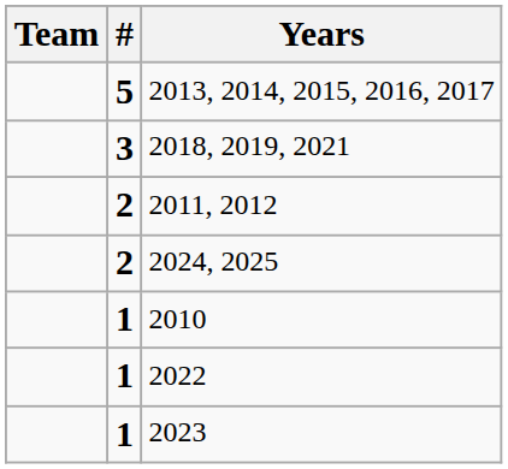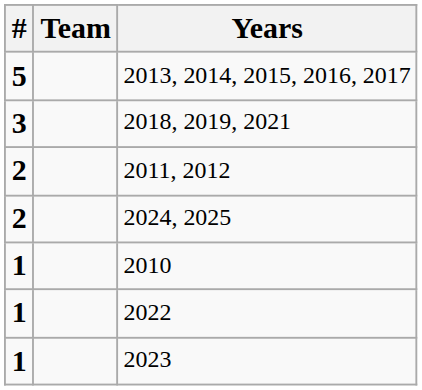 <table class="wikitable" style="text-align:center;">
 <tr>
+<th>#</th>
 <th>Team</th>
-<th>#</th>
 <th class="unsortable">Years</th>
 </tr>
 <tr>
+<td><strong>5</strong></td>
 <td style=><strong><a href='#'></a></strong></td>
-<td><strong>5</strong></td>
 <td align=left style="font-size:80%;">2013, 2014, 2015, 2016, 2017</td>
 </tr>
 <tr>
+<td><strong>3</strong></td>
 <td style=><strong><a href='#'></a></strong></td>
-<td><strong>3</strong></td>
 <td align=left style="font-size:80%;">2018, 2019, 2021</td>
 </tr>
 <tr>
+<td><strong>2</strong></td>
 <td style=><strong><a href='#'></a></strong></td>
-<td><strong>2</strong></td>
 <td align=left style="font-size:80%;">2011, 2012</td>
 </tr>
 <tr>
+<td><strong>2</strong></td>
 <td style=><strong><a href='#'></a></strong></td>
-<td><strong>2</strong></td>
 <td align=left style="font-size:80%;">2024, 2025</td>
 </tr>
 <tr>
+<td><strong>1</strong></td>
 <td style=><strong><a href='#'></a></strong></td>
-<td><strong>1</strong></td>
 <td align=left style="font-size:80%;">2010</td>
 </tr>
 <tr>
+<td><strong>1</strong></td>
 <td style=><strong><a href='#'></a></strong></td>
-<td><strong>1</strong></td>
 <td align=left style="font-size:80%;">2022</td>
 </tr>
 <tr>
+<td><strong>1</strong></td>
 <td style=><strong><a href='#'></a></strong></td>
-<td><strong>1</strong></td>
 <td align=left style="font-size:80%;">2023</td>
 </tr>
 </table>
